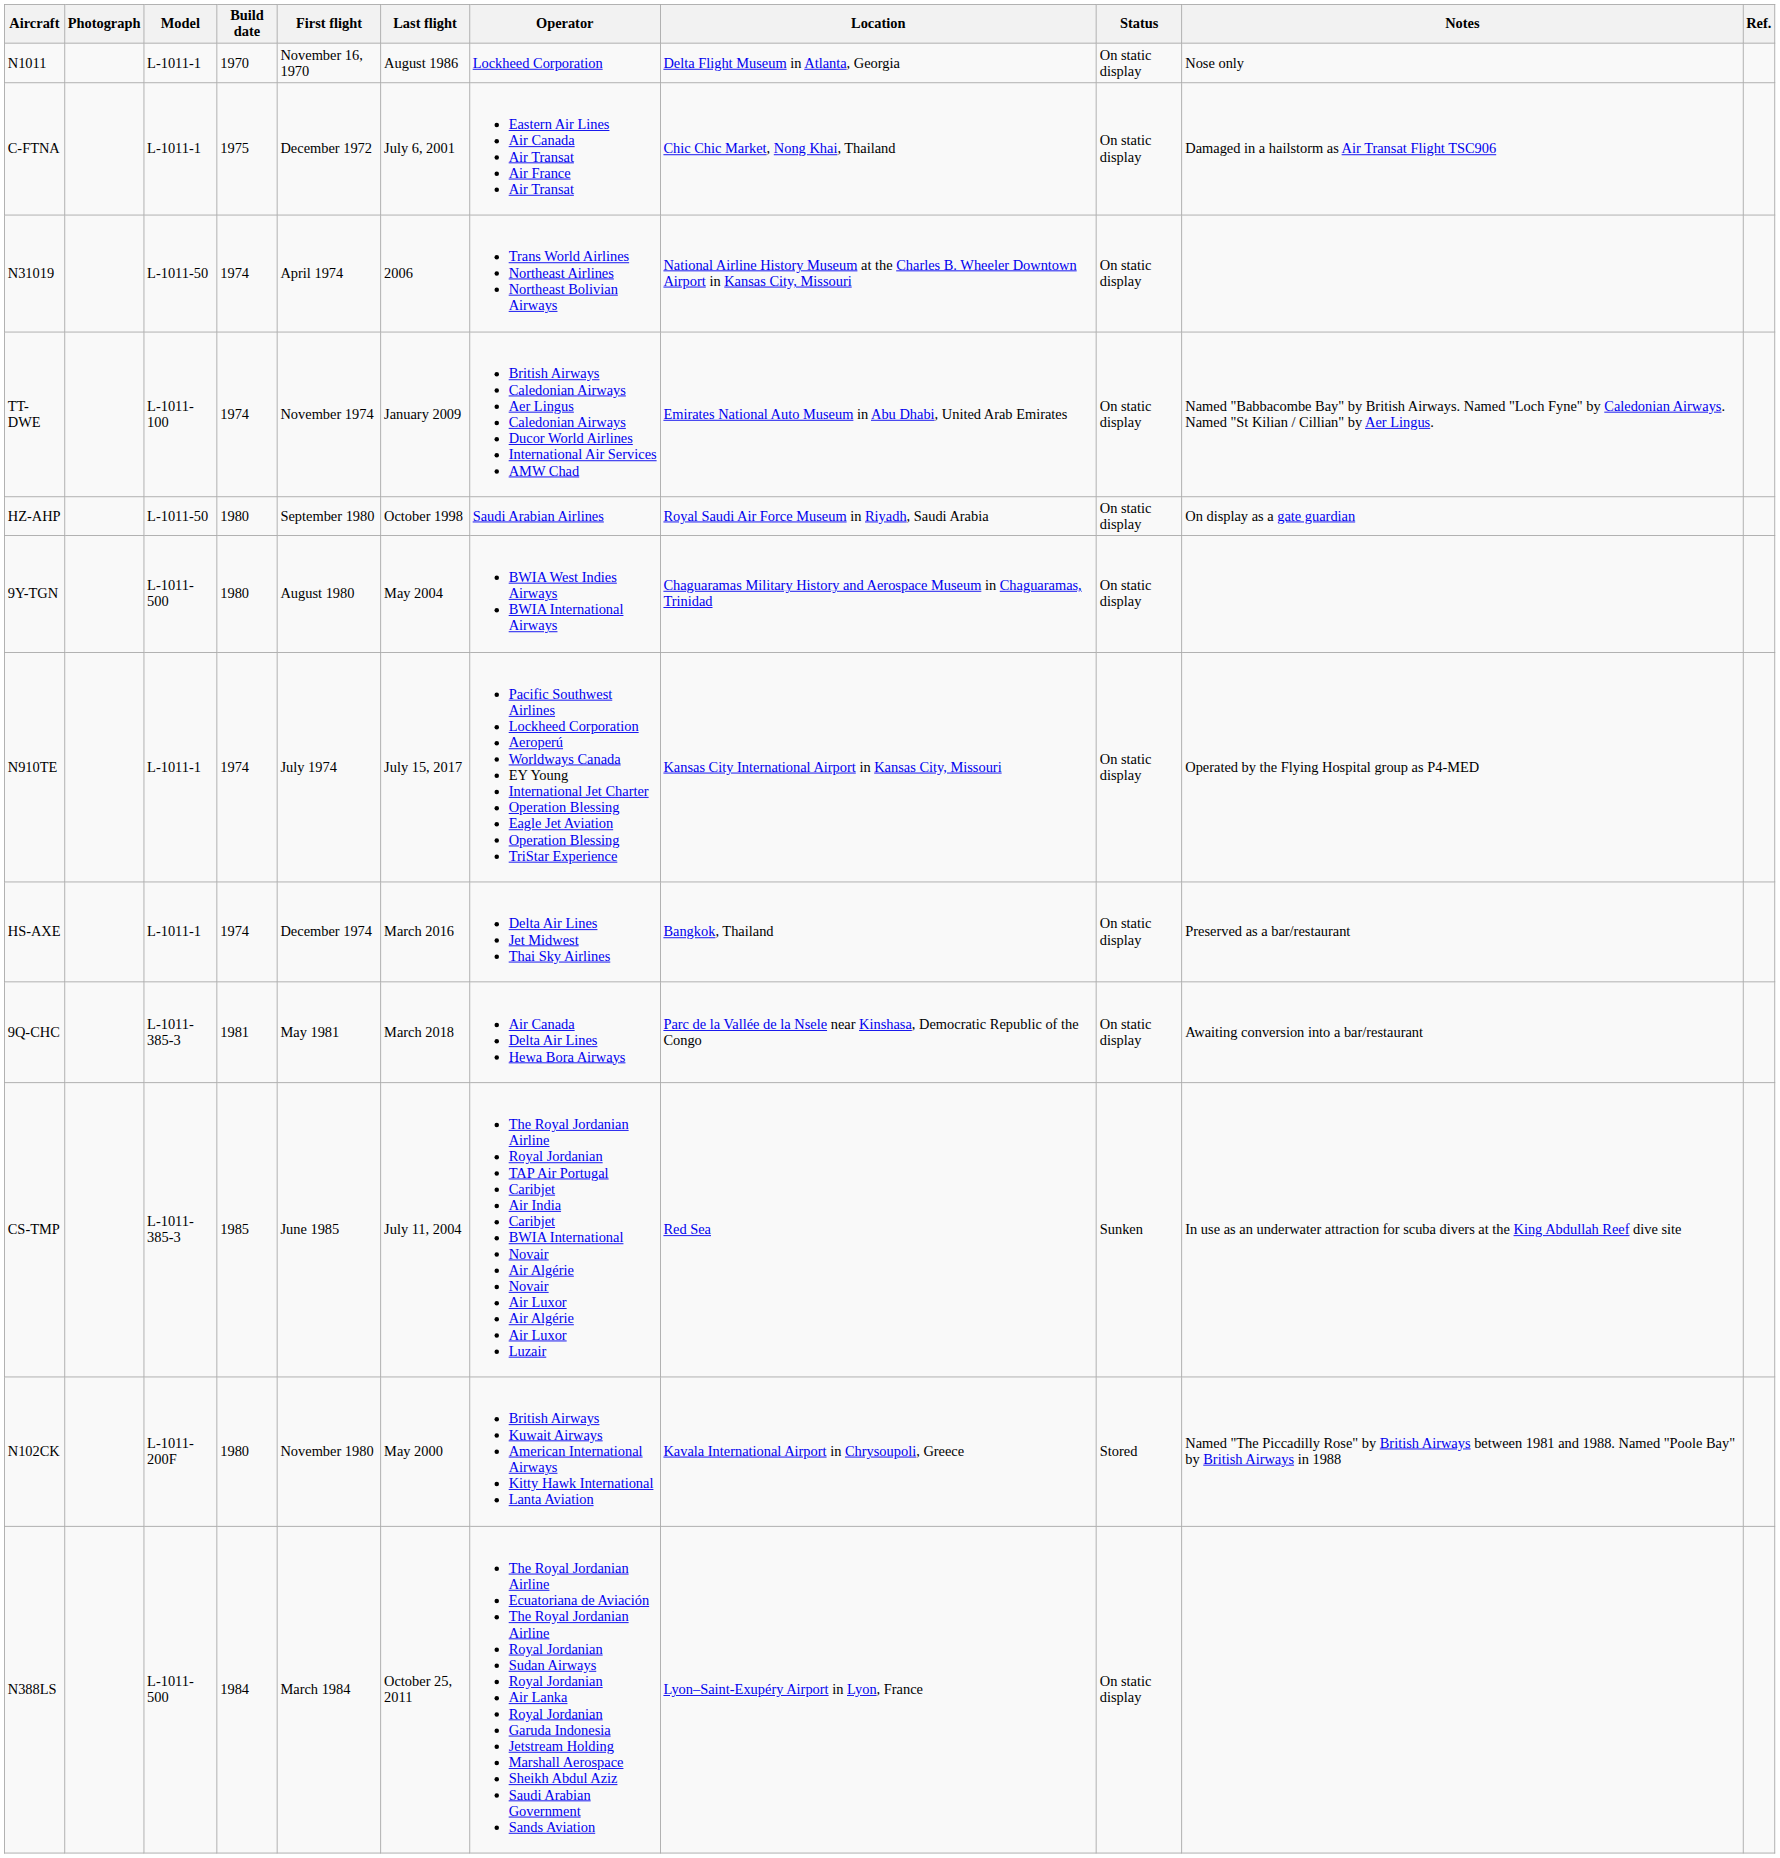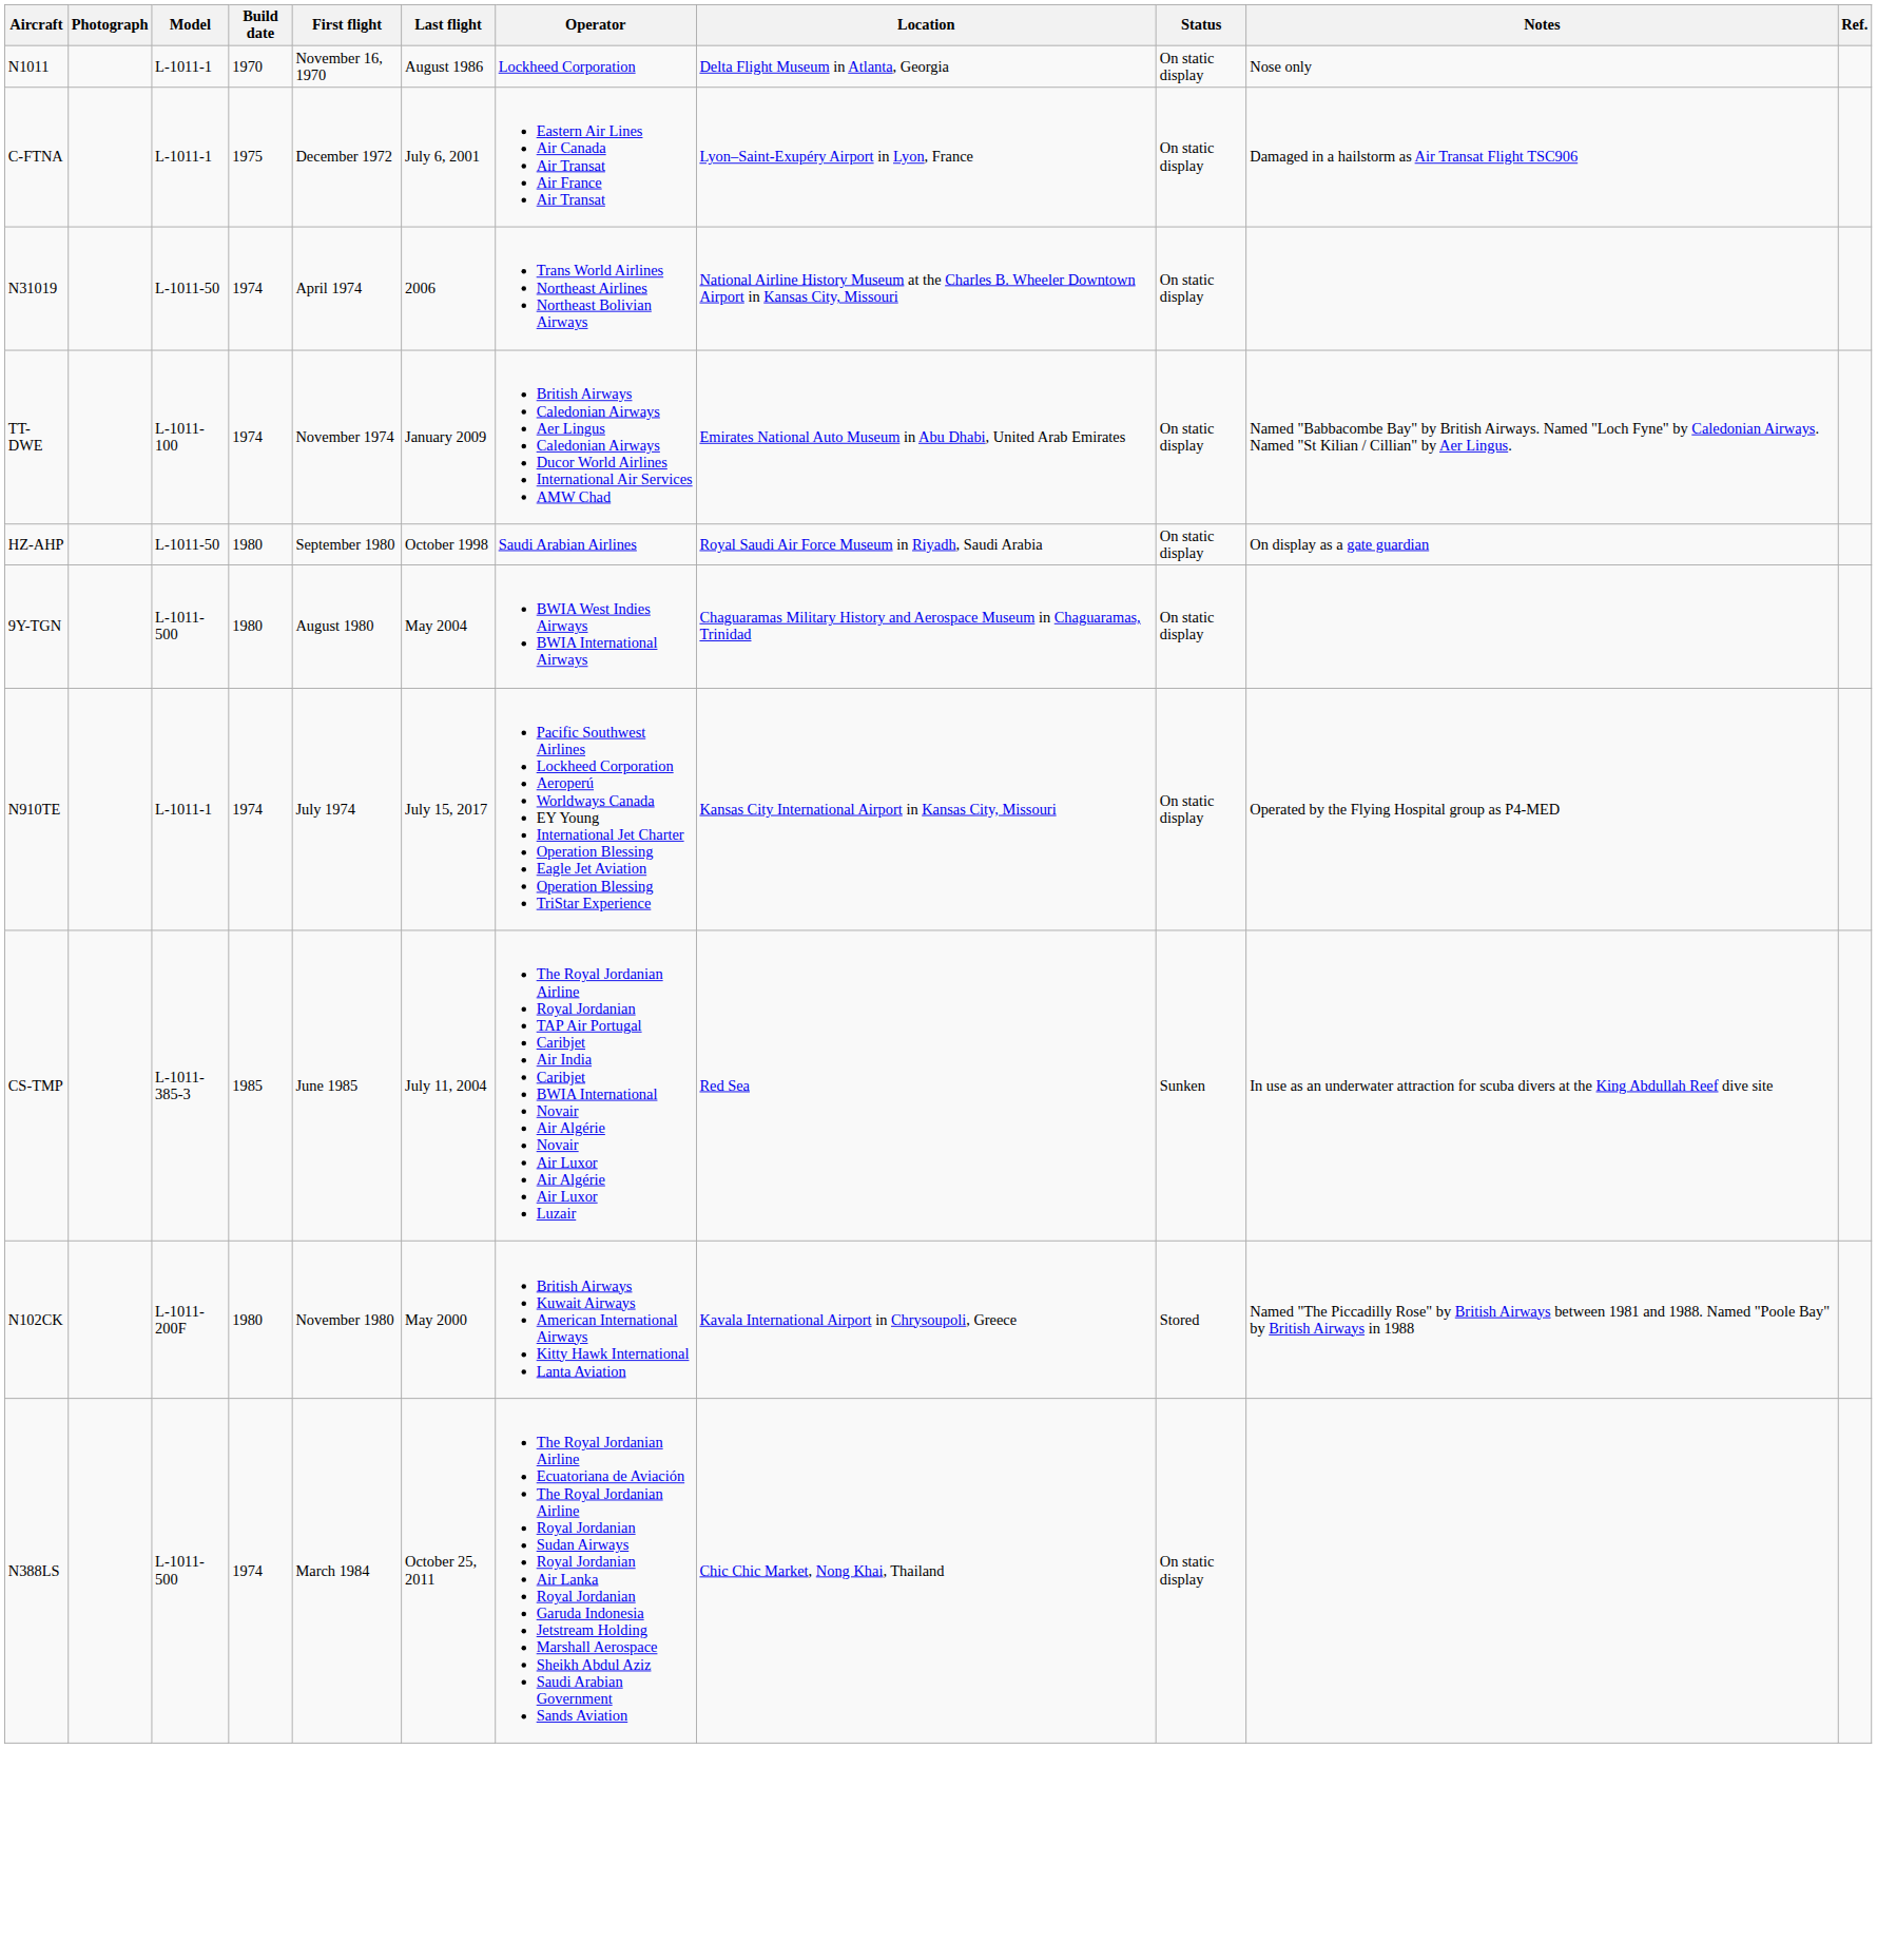 <table class="wikitable">
 <tr>
 <th>Aircraft</th>
 <th>Photograph</th>
 <th>Model</th>
 <th>Build date</th>
 <th>First flight</th>
 <th>Last flight</th>
 <th>Operator</th>
 <th>Location</th>
 <th>Status</th>
 <th>Notes</th>
 <th>Ref.</th>
 </tr>
 <tr>
 <td>N1011</td>
 <td></td>
 <td>L-1011-1</td>
 <td>1970</td>
 <td>November 16, 1970</td>
 <td>August 1986</td>
 <td><a href='#'>Lockheed Corporation</a></td>
 <td><a href='#'>Delta Flight Museum</a> in <a href='#'>Atlanta</a>, Georgia</td>
 <td>On static display</td>
 <td>Nose only</td>
 <td></td>
 </tr>
 <tr>
 <td>C-FTNA</td>
 <td></td>
 <td>L-1011-1</td>
 <td>1975</td>
 <td>December 1972</td>
 <td>July 6, 2001</td>
 <td><br><ul><li><a href='#'>Eastern Air Lines</a></li><li><a href='#'>Air Canada</a></li><li><a href='#'>Air Transat</a></li><li><a href='#'>Air France</a></li><li><a href='#'>Air Transat</a></li></ul></td>
-<td><a href='#'>Chic Chic Market</a>, <a href='#'>Nong Khai</a>, Thailand</td>
+<td><a href='#'>Lyon–Saint-Exupéry Airport</a> in <a href='#'>Lyon</a>, France</td>
 <td>On static display</td>
 <td>Damaged in a hailstorm as <a href='#'>Air Transat Flight TSC906</a></td>
 <td></td>
 </tr>
 <tr>
 <td>N31019</td>
 <td></td>
 <td>L-1011-50</td>
 <td>1974</td>
 <td>April 1974</td>
 <td>2006</td>
 <td><br><ul><li><a href='#'>Trans World Airlines</a></li><li><a href='#'>Northeast Airlines</a></li><li><a href='#'>Northeast Bolivian Airways</a></li></ul></td>
 <td><a href='#'>National Airline History Museum</a> at the <a href='#'>Charles B. Wheeler Downtown Airport</a> in <a href='#'>Kansas City, Missouri</a></td>
 <td>On static display</td>
 <td></td>
 <td></td>
 </tr>
 <tr>
 <td>TT-DWE</td>
 <td></td>
 <td>L-1011-100</td>
 <td>1974</td>
 <td>November 1974</td>
 <td>January 2009</td>
 <td><br><ul><li><a href='#'>British Airways</a></li><li><a href='#'>Caledonian Airways</a></li><li><a href='#'>Aer Lingus</a></li><li><a href='#'>Caledonian Airways</a></li><li><a href='#'>Ducor World Airlines</a></li><li><a href='#'>International Air Services</a></li><li><a href='#'>AMW Chad</a></li></ul></td>
 <td><a href='#'>Emirates National Auto Museum</a> in <a href='#'>Abu Dhabi</a>, United Arab Emirates</td>
 <td>On static display</td>
 <td>Named "Babbacombe Bay" by British Airways. Named "Loch Fyne" by <a href='#'>Caledonian Airways</a>. Named "St Kilian / Cillian" by <a href='#'>Aer Lingus</a>.</td>
 <td></td>
 </tr>
 <tr>
 <td>HZ-AHP</td>
 <td></td>
 <td>L-1011-50</td>
 <td>1980</td>
 <td>September 1980</td>
 <td>October 1998</td>
 <td><a href='#'>Saudi Arabian Airlines</a></td>
 <td><a href='#'>Royal Saudi Air Force Museum</a> in <a href='#'>Riyadh</a>, Saudi Arabia</td>
 <td>On static display</td>
 <td>On display as a <a href='#'>gate guardian</a></td>
 <td></td>
 </tr>
 <tr>
 <td>9Y-TGN</td>
 <td></td>
 <td>L-1011-500</td>
 <td>1980</td>
 <td>August 1980</td>
 <td>May 2004</td>
 <td><br><ul><li><a href='#'>BWIA West Indies Airways</a></li><li><a href='#'>BWIA International Airways</a></li></ul></td>
 <td><a href='#'>Chaguaramas Military History and Aerospace Museum</a> in <a href='#'>Chaguaramas, Trinidad</a></td>
 <td>On static display</td>
 <td></td>
 <td></td>
 </tr>
 <tr>
 <td>N910TE</td>
 <td></td>
 <td>L-1011-1</td>
 <td>1974</td>
 <td>July 1974</td>
 <td>July 15, 2017</td>
 <td><br><ul><li><a href='#'>Pacific Southwest Airlines</a></li><li><a href='#'>Lockheed Corporation</a></li><li><a href='#'>Aeroperú</a></li><li><a href='#'>Worldways Canada</a></li><li>EY Young</li><li><a href='#'>International Jet Charter</a></li><li><a href='#'>Operation Blessing</a></li><li><a href='#'>Eagle Jet Aviation</a></li><li><a href='#'>Operation Blessing</a></li><li><a href='#'>TriStar Experience</a></li></ul></td>
 <td><a href='#'>Kansas City International Airport</a> in <a href='#'>Kansas City, Missouri</a></td>
 <td>On static display</td>
 <td>Operated by the Flying Hospital group as P4-MED</td>
 <td></td>
 </tr>
 <tr>
-<td>HS-AXE</td>
-<td></td>
-<td>L-1011-1</td>
-<td>1974</td>
-<td>December 1974</td>
-<td>March 2016</td>
-<td><br><ul><li><a href='#'>Delta Air Lines</a></li><li><a href='#'>Jet Midwest</a></li><li><a href='#'>Thai Sky Airlines</a></li></ul></td>
-<td><a href='#'>Bangkok</a>, Thailand</td>
-<td>On static display</td>
-<td>Preserved as a bar/restaurant</td>
-<td></td>
-</tr>
-<tr>
-<td>9Q-CHC</td>
-<td></td>
-<td>L-1011-385-3</td>
-<td>1981</td>
-<td>May 1981</td>
-<td>March 2018</td>
-<td><br><ul><li><a href='#'>Air Canada</a></li><li><a href='#'>Delta Air Lines</a></li><li><a href='#'>Hewa Bora Airways</a></li></ul></td>
-<td><a href='#'>Parc de la Vallée de la Nsele</a> near <a href='#'>Kinshasa</a>, Democratic Republic of the Congo</td>
-<td>On static display</td>
-<td>Awaiting conversion into a bar/restaurant</td>
-<td></td>
-</tr>
-<tr>
 <td>CS-TMP</td>
 <td></td>
 <td>L-1011-385-3</td>
 <td>1985</td>
 <td>June 1985</td>
 <td>July 11, 2004</td>
 <td><br><ul><li><a href='#'>The Royal Jordanian Airline</a></li><li><a href='#'>Royal Jordanian</a></li><li><a href='#'>TAP Air Portugal</a></li><li><a href='#'>Caribjet</a></li><li><a href='#'>Air India</a></li><li><a href='#'>Caribjet</a></li><li><a href='#'>BWIA International</a></li><li><a href='#'>Novair</a></li><li><a href='#'>Air Algérie</a></li><li><a href='#'>Novair</a></li><li><a href='#'>Air Luxor</a></li><li><a href='#'>Air Algérie</a></li><li><a href='#'>Air Luxor</a></li><li><a href='#'>Luzair</a></li></ul></td>
 <td><a href='#'>Red Sea</a></td>
 <td>Sunken</td>
 <td>In use as an underwater attraction for scuba divers at the <a href='#'>King Abdullah Reef</a> dive site</td>
 <td></td>
 </tr>
 <tr>
 <td>N102CK</td>
 <td></td>
 <td>L-1011-200F</td>
 <td>1980</td>
 <td>November 1980</td>
 <td>May 2000</td>
 <td><br><ul><li><a href='#'>British Airways</a></li><li><a href='#'>Kuwait Airways</a></li><li><a href='#'>American International Airways</a></li><li><a href='#'>Kitty Hawk International</a></li><li><a href='#'>Lanta Aviation</a></li></ul></td>
 <td><a href='#'>Kavala International Airport</a> in <a href='#'>Chrysoupoli</a>, Greece</td>
 <td>Stored</td>
 <td>Named "The Piccadilly Rose" by <a href='#'>British Airways</a> between 1981 and 1988. Named "Poole Bay" by <a href='#'>British Airways</a> in 1988</td>
 <td></td>
 </tr>
 <tr>
 <td>N388LS</td>
 <td></td>
 <td>L-1011-500</td>
-<td>1984</td>
+<td>1974</td>
 <td>March 1984</td>
 <td>October 25, 2011</td>
 <td><br><ul><li><a href='#'>The Royal Jordanian Airline</a></li><li><a href='#'>Ecuatoriana de Aviación</a></li><li><a href='#'>The Royal Jordanian Airline</a></li><li><a href='#'>Royal Jordanian</a></li><li><a href='#'>Sudan Airways</a></li><li><a href='#'>Royal Jordanian</a></li><li><a href='#'>Air Lanka</a></li><li><a href='#'>Royal Jordanian</a></li><li><a href='#'>Garuda Indonesia</a></li><li><a href='#'>Jetstream Holding</a></li><li><a href='#'>Marshall Aerospace</a></li><li><a href='#'>Sheikh Abdul Aziz</a></li><li><a href='#'>Saudi Arabian Government</a></li><li><a href='#'>Sands Aviation</a></li></ul></td>
-<td><a href='#'>Lyon–Saint-Exupéry Airport</a> in <a href='#'>Lyon</a>, France</td>
+<td><a href='#'>Chic Chic Market</a>, <a href='#'>Nong Khai</a>, Thailand</td>
 <td>On static display</td>
 <td></td>
 <td></td>
 </tr>
 </table>
